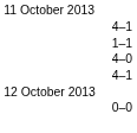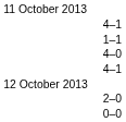 <table style="width:50%;" cellspacing="1">
 <tr>
 <th width=25%></th>
 <th width=10%></th>
 <th width=25%></th>
 </tr>
 <tr>
 <td>11 October 2013</td>
 </tr>
 <tr>
 <td align=right></td>
 <td align=center>4–1</td>
 <td></td>
 </tr>
 <tr>
 <td align=right></td>
 <td align=center>1–1</td>
 <td></td>
 </tr>
 <tr>
 <td align=right></td>
 <td align=center>4–0</td>
 <td></td>
 </tr>
 <tr>
 <td align=right></td>
 <td align=center>4–1</td>
 <td></td>
 </tr>
 <tr>
 <td>12 October 2013</td>
 </tr>
 <tr>
 <td align=right></td>
+<td align=center>2–0</td>
+<td></td>
+</tr>
+<tr>
+<td align=right></td>
 <td align=center>0–0</td>
 <td></td>
 </tr>
 </table>
